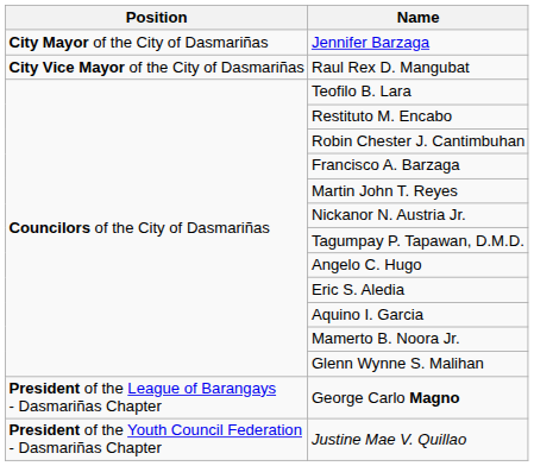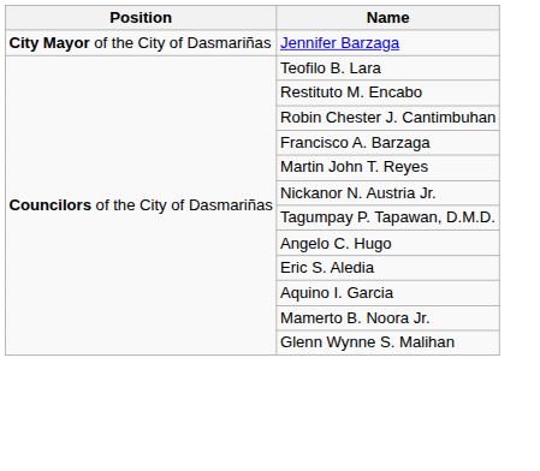 <table class="wikitable">
 <tr>
 <th>Position</th>
 <th>Name</th>
 </tr>
 <tr>
 <td><strong>City Mayor</strong> of the City of Dasmariñas</td>
 <td><a href='#'>Jennifer Barzaga</a></td>
-</tr>
-<tr>
-<td><strong>City Vice Mayor</strong> of the City of Dasmariñas</td>
-<td>Raul Rex D. Mangubat</td>
 </tr>
 <tr>
 <td rowspan=12><strong>Councilors</strong> of the City of Dasmariñas</td>
 <td>Teofilo B. Lara</td>
 </tr>
 <tr>
 <td>Restituto M. Encabo</td>
 </tr>
 <tr>
 <td>Robin Chester J. Cantimbuhan</td>
 </tr>
 <tr>
 <td>Francisco A. Barzaga</td>
 </tr>
 <tr>
 <td>Martin John T. Reyes</td>
 </tr>
 <tr>
 <td>Nickanor N. Austria Jr.</td>
 </tr>
 <tr>
 <td>Tagumpay P. Tapawan, D.M.D.</td>
 </tr>
 <tr>
 <td>Angelo C. Hugo</td>
 </tr>
 <tr>
 <td>Eric S. Aledia</td>
 </tr>
 <tr>
 <td>Aquino I. Garcia</td>
 </tr>
 <tr>
 <td>Mamerto B. Noora Jr.</td>
 </tr>
 <tr>
 <td>Glenn Wynne S. Malihan</td>
 </tr>
-<tr>
-<td><strong>President</strong> of the <a href='#'>League of Barangays</a><br>- Dasmariñas Chapter</td>
-<td>George Carlo  <strong>Magno</strong></td>
-</tr>
-<tr>
-<td><strong>President</strong> of the <a href='#'>Youth Council Federation</a><br>- Dasmariñas Chapter</td>
-<td><em>Justine Mae V. Quillao</em></td>
-</tr>
 </table>
